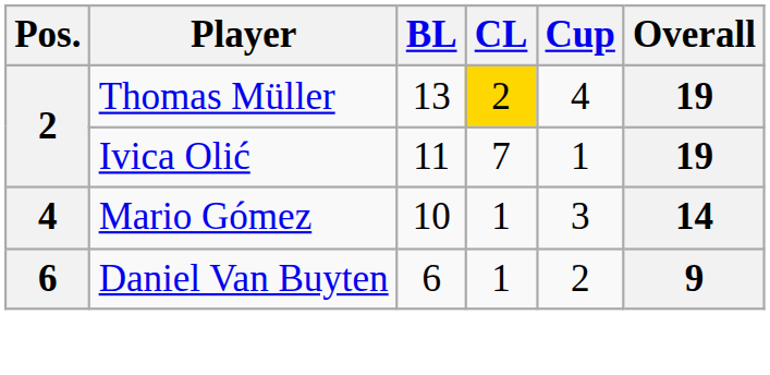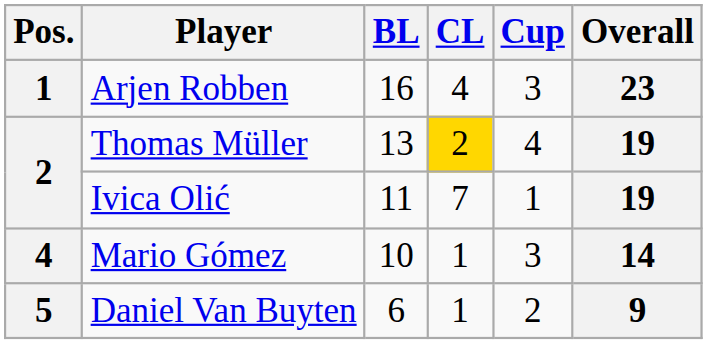 <table class="wikitable">
 <tr>
 <th>Pos.</th>
 <th>Player</th>
 <th><a href='#'>BL</a></th>
 <th><a href='#'>CL</a></th>
 <th><a href='#'>Cup</a></th>
 <th>Overall</th>
+</tr>
+<tr>
+<th>1</th>
+<td> <a href='#'>Arjen Robben</a></td>
+<td align="center">16</td>
+<td align="center">4</td>
+<td align="center">3</td>
+<th>23</th>
 </tr>
 <tr>
 <th rowspan=2>2</th>
 <td> <a href='#'>Thomas Müller</a></td>
 <td align="center">13</td>
 <td align="center" style="background: gold;">2</td>
 <td align="center">4</td>
 <th>19</th>
 </tr>
 <tr>
 <td> <a href='#'>Ivica Olić</a></td>
 <td align="center">11</td>
 <td align="center">7</td>
 <td align="center">1</td>
 <th>19</th>
 </tr>
 <tr>
 <th>4</th>
 <td> <a href='#'>Mario Gómez</a></td>
 <td align="center">10</td>
 <td align="center">1</td>
 <td align="center">3</td>
 <th>14</th>
 </tr>
 <tr>
-<th>6</th>
+<th>5</th>
 <td> <a href='#'>Daniel Van Buyten</a></td>
 <td align="center">6</td>
 <td align="center">1</td>
 <td align="center">2</td>
 <th>9</th>
 </tr>
 </table>
